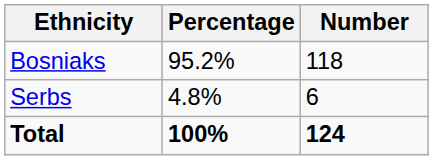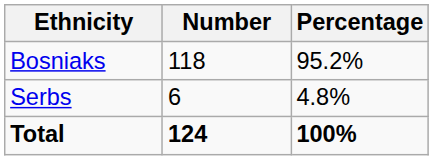 <table class="wikitable">
 <tr>
 <th width="100px">Ethnicity</th>
+<th width="80px">Number</th>
 <th width="80px">Percentage</th>
-<th width="80px">Number</th>
 </tr>
 <tr>
 <td><a href='#'>Bosniaks</a></td>
+<td>118</td>
 <td>95.2%</td>
-<td>118</td>
 </tr>
 <tr>
 <td><a href='#'>Serbs</a></td>
+<td>6</td>
 <td>4.8%</td>
-<td>6</td>
 </tr>
 <tr>
 <td><strong>Total</strong></td>
+<td><strong>124</strong></td>
 <td><strong>100%</strong></td>
-<td><strong>124</strong></td>
 </tr>
 </table>
